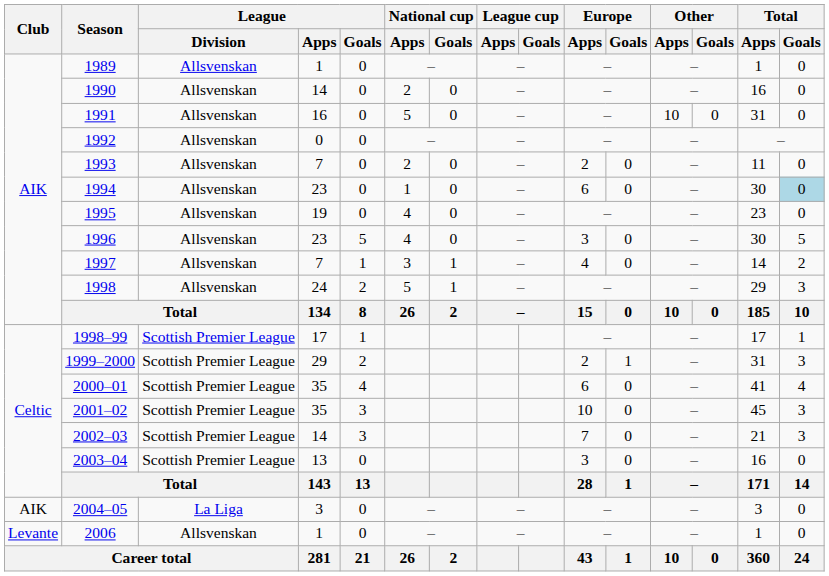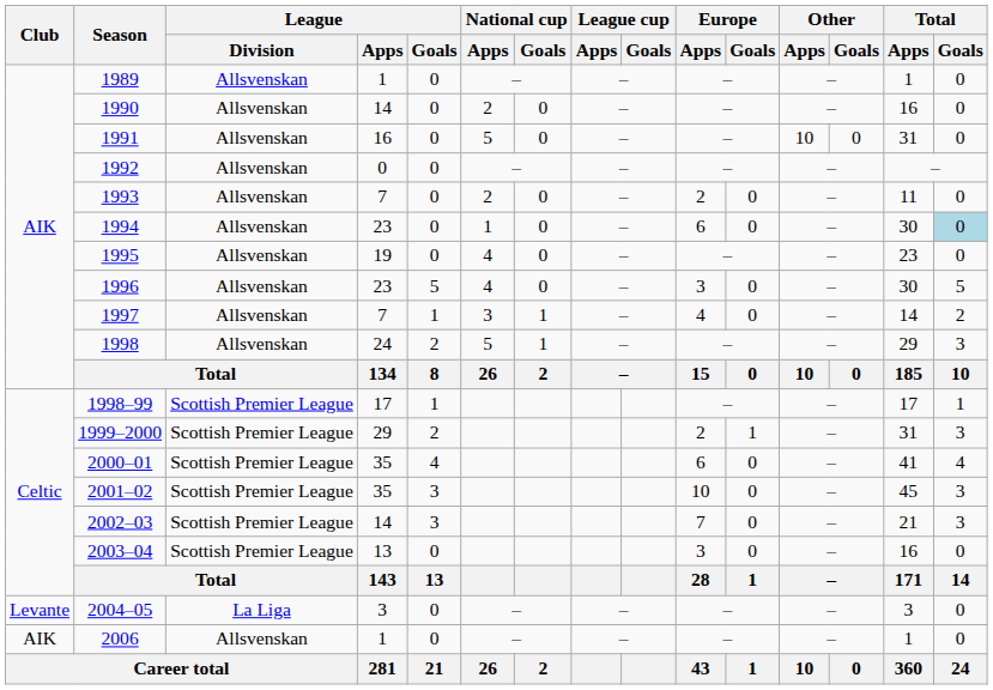 <table class="wikitable" style="text-align:center">
 <tr>
 <th rowspan="2">Club</th>
 <th rowspan="2">Season</th>
 <th colspan="3">League</th>
 <th colspan="2">National cup</th>
 <th colspan="2">League cup</th>
 <th colspan="2">Europe</th>
 <th colspan="2">Other</th>
 <th colspan="2">Total</th>
 </tr>
 <tr>
 <th>Division</th>
 <th>Apps</th>
 <th>Goals</th>
 <th>Apps</th>
 <th>Goals</th>
 <th>Apps</th>
 <th>Goals</th>
 <th>Apps</th>
 <th>Goals</th>
 <th>Apps</th>
 <th>Goals</th>
 <th>Apps</th>
 <th>Goals</th>
 </tr>
 <tr>
 <td rowspan="11"><a href='#'>AIK</a></td>
 <td><a href='#'>1989</a></td>
 <td><a href='#'>Allsvenskan</a></td>
 <td>1</td>
 <td>0</td>
 <td colspan="2">–</td>
 <td colspan="2">–</td>
 <td colspan="2">–</td>
 <td colspan="2">–</td>
 <td>1</td>
 <td>0</td>
 </tr>
 <tr>
 <td><a href='#'>1990</a></td>
 <td>Allsvenskan</td>
 <td>14</td>
 <td>0</td>
 <td>2</td>
 <td>0</td>
 <td colspan="2">–</td>
 <td colspan="2">–</td>
 <td colspan="2">–</td>
 <td>16</td>
 <td>0</td>
 </tr>
 <tr>
 <td><a href='#'>1991</a></td>
 <td>Allsvenskan</td>
 <td>16</td>
 <td>0</td>
 <td>5</td>
 <td>0</td>
 <td colspan="2">–</td>
 <td colspan="2">–</td>
 <td>10</td>
 <td>0</td>
 <td>31</td>
 <td>0</td>
 </tr>
 <tr>
 <td><a href='#'>1992</a></td>
 <td>Allsvenskan</td>
 <td>0</td>
 <td>0</td>
 <td colspan="2">–</td>
 <td colspan="2">–</td>
 <td colspan="2">–</td>
 <td colspan="2">–</td>
 <td colspan="2">–</td>
 </tr>
 <tr>
 <td><a href='#'>1993</a></td>
 <td>Allsvenskan</td>
 <td>7</td>
 <td>0</td>
 <td>2</td>
 <td>0</td>
 <td colspan="2">–</td>
 <td>2</td>
 <td>0</td>
 <td colspan="2">–</td>
 <td>11</td>
 <td>0</td>
 </tr>
 <tr>
 <td><a href='#'>1994</a></td>
 <td>Allsvenskan</td>
 <td>23</td>
 <td>0</td>
 <td>1</td>
 <td>0</td>
 <td colspan="2">–</td>
 <td>6</td>
 <td>0</td>
 <td colspan="2">–</td>
 <td>30</td>
 <td style="background: lightblue;">0</td>
 </tr>
 <tr>
 <td><a href='#'>1995</a></td>
 <td>Allsvenskan</td>
 <td>19</td>
 <td>0</td>
 <td>4</td>
 <td>0</td>
 <td colspan="2">–</td>
 <td colspan="2">–</td>
 <td colspan="2">–</td>
 <td>23</td>
 <td>0</td>
 </tr>
 <tr>
 <td><a href='#'>1996</a></td>
 <td>Allsvenskan</td>
 <td>23</td>
 <td>5</td>
 <td>4</td>
 <td>0</td>
 <td colspan="2">–</td>
 <td>3</td>
 <td>0</td>
 <td colspan="2">–</td>
 <td>30</td>
 <td>5</td>
 </tr>
 <tr>
 <td><a href='#'>1997</a></td>
 <td>Allsvenskan</td>
 <td>7</td>
 <td>1</td>
 <td>3</td>
 <td>1</td>
 <td colspan="2">–</td>
 <td>4</td>
 <td>0</td>
 <td colspan="2">–</td>
 <td>14</td>
 <td>2</td>
 </tr>
 <tr>
 <td><a href='#'>1998</a></td>
 <td>Allsvenskan</td>
 <td>24</td>
 <td>2</td>
 <td>5</td>
 <td>1</td>
 <td colspan="2">–</td>
 <td colspan="2">–</td>
 <td colspan="2">–</td>
 <td>29</td>
 <td>3</td>
 </tr>
 <tr>
 <th colspan="2">Total</th>
 <th>134</th>
 <th>8</th>
 <th>26</th>
 <th>2</th>
 <th colspan="2">–</th>
 <th>15</th>
 <th>0</th>
 <th>10</th>
 <th>0</th>
 <th>185</th>
 <th>10</th>
 </tr>
 <tr>
 <td rowspan="7"><a href='#'>Celtic</a></td>
 <td><a href='#'>1998–99</a></td>
 <td><a href='#'>Scottish Premier League</a></td>
 <td>17</td>
 <td>1</td>
 <td></td>
 <td></td>
 <td></td>
 <td></td>
 <td colspan="2">–</td>
 <td colspan="2">–</td>
 <td>17</td>
 <td>1</td>
 </tr>
 <tr>
 <td><a href='#'>1999–2000</a></td>
 <td>Scottish Premier League</td>
 <td>29</td>
 <td>2</td>
 <td></td>
 <td></td>
 <td></td>
 <td></td>
 <td>2</td>
 <td>1</td>
 <td colspan="2">–</td>
 <td>31</td>
 <td>3</td>
 </tr>
 <tr>
 <td><a href='#'>2000–01</a></td>
 <td>Scottish Premier League</td>
 <td>35</td>
 <td>4</td>
 <td></td>
 <td></td>
 <td></td>
 <td></td>
 <td>6</td>
 <td>0</td>
 <td colspan="2">–</td>
 <td>41</td>
 <td>4</td>
 </tr>
 <tr>
 <td><a href='#'>2001–02</a></td>
 <td>Scottish Premier League</td>
 <td>35</td>
 <td>3</td>
 <td></td>
 <td></td>
 <td></td>
 <td></td>
 <td>10</td>
 <td>0</td>
 <td colspan="2">–</td>
 <td>45</td>
 <td>3</td>
 </tr>
 <tr>
 <td><a href='#'>2002–03</a></td>
 <td>Scottish Premier League</td>
 <td>14</td>
 <td>3</td>
 <td></td>
 <td></td>
 <td></td>
 <td></td>
 <td>7</td>
 <td>0</td>
 <td colspan="2">–</td>
 <td>21</td>
 <td>3</td>
 </tr>
 <tr>
 <td><a href='#'>2003–04</a></td>
 <td>Scottish Premier League</td>
 <td>13</td>
 <td>0</td>
 <td></td>
 <td></td>
 <td></td>
 <td></td>
 <td>3</td>
 <td>0</td>
 <td colspan="2">–</td>
 <td>16</td>
 <td>0</td>
 </tr>
 <tr>
 <th colspan="2">Total</th>
 <th>143</th>
 <th>13</th>
 <th></th>
 <th></th>
 <th></th>
 <th></th>
 <th>28</th>
 <th>1</th>
 <th colspan="2">–</th>
 <th>171</th>
 <th>14</th>
 </tr>
 <tr>
-<td>AIK</td>
+<td><a href='#'>Levante</a></td>
 <td><a href='#'>2004–05</a></td>
 <td><a href='#'>La Liga</a></td>
 <td>3</td>
 <td>0</td>
 <td colspan="2">–</td>
 <td colspan="2">–</td>
 <td colspan="2">–</td>
 <td colspan="2">–</td>
 <td>3</td>
 <td>0</td>
 </tr>
 <tr>
-<td><a href='#'>Levante</a></td>
+<td>AIK</td>
 <td><a href='#'>2006</a></td>
 <td>Allsvenskan</td>
 <td>1</td>
 <td>0</td>
 <td colspan="2">–</td>
 <td colspan="2">–</td>
 <td colspan="2">–</td>
 <td colspan="2">–</td>
 <td>1</td>
 <td>0</td>
 </tr>
 <tr>
 <th colspan="3">Career total</th>
 <th>281</th>
 <th>21</th>
 <th>26</th>
 <th>2</th>
 <th></th>
 <th></th>
 <th>43</th>
 <th>1</th>
 <th>10</th>
 <th>0</th>
 <th>360</th>
 <th>24</th>
 </tr>
 </table>
